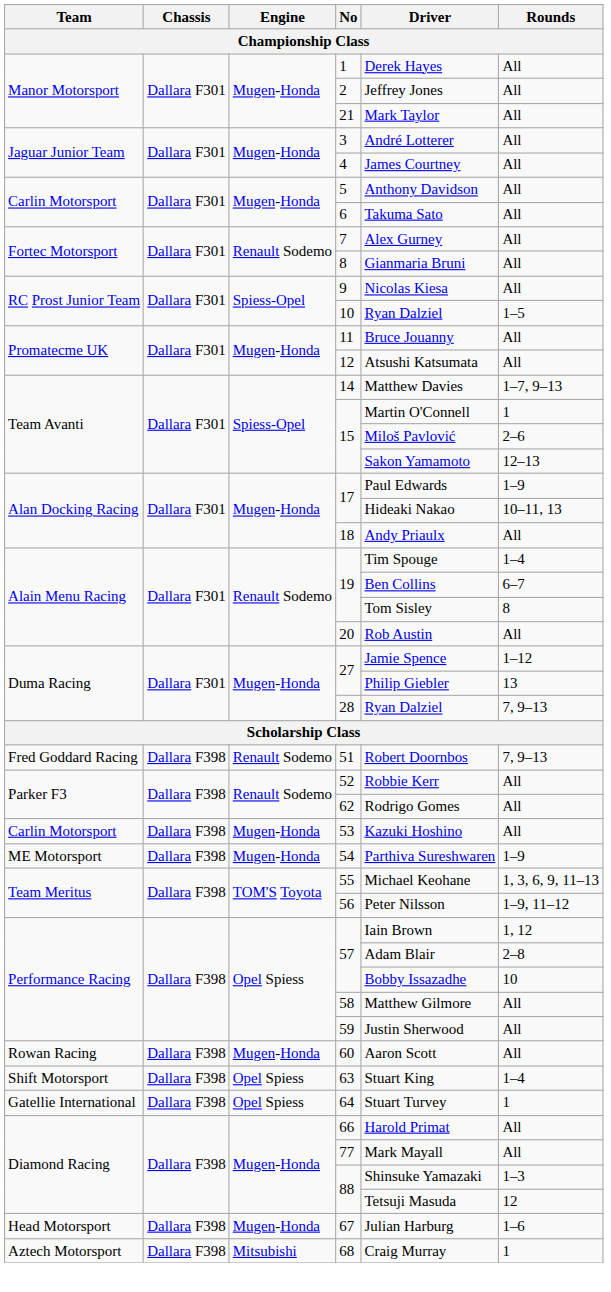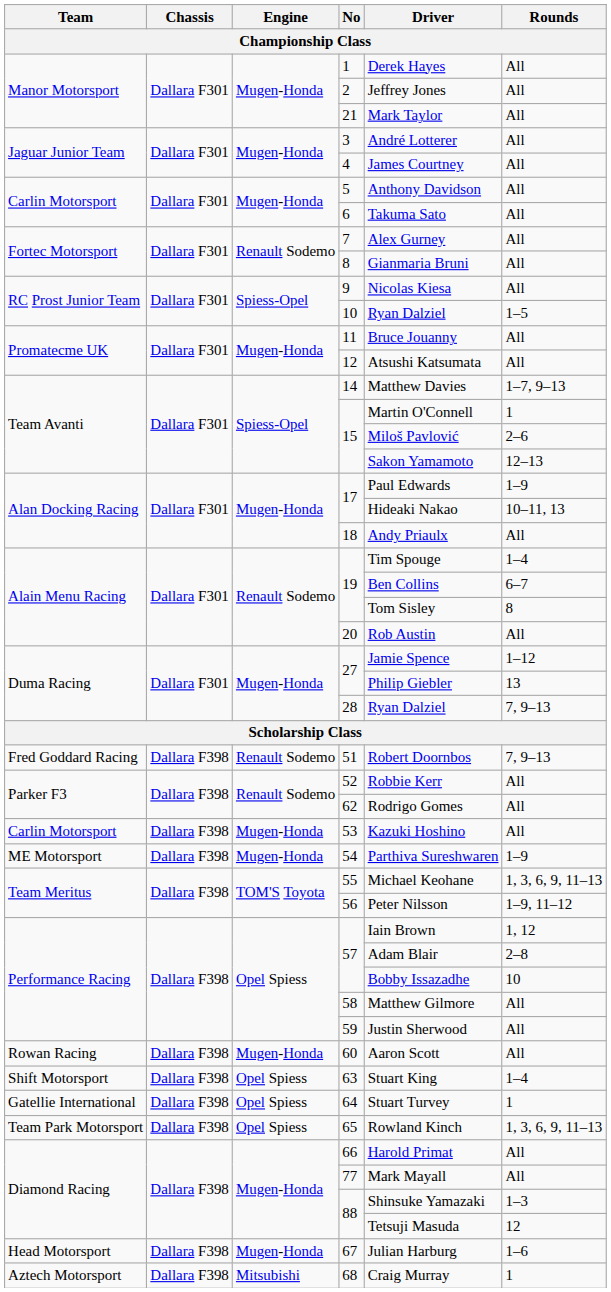 <table class="wikitable" style="font-size: 85%">
 <tr>
 <th>Team</th>
 <th>Chassis</th>
 <th>Engine</th>
 <th>No</th>
 <th>Driver</th>
 <th>Rounds</th>
 </tr>
 <tr>
 <th colspan=6>Championship Class</th>
 </tr>
 <tr>
 <td rowspan=3> <a href='#'>Manor Motorsport</a></td>
 <td rowspan=3><a href='#'>Dallara</a> F301</td>
 <td rowspan=3><a href='#'>Mugen</a>-<a href='#'>Honda</a></td>
 <td>1</td>
 <td> <a href='#'>Derek Hayes</a></td>
 <td>All</td>
 </tr>
 <tr>
 <td>2</td>
 <td> Jeffrey Jones</td>
 <td>All</td>
 </tr>
 <tr>
 <td>21</td>
 <td> <a href='#'>Mark Taylor</a></td>
 <td>All</td>
 </tr>
 <tr>
 <td rowspan=2> <a href='#'>Jaguar Junior Team</a></td>
 <td rowspan=2><a href='#'>Dallara</a> F301</td>
 <td rowspan=2><a href='#'>Mugen</a>-<a href='#'>Honda</a></td>
 <td>3</td>
 <td> <a href='#'>André Lotterer</a></td>
 <td>All</td>
 </tr>
 <tr>
 <td>4</td>
 <td> <a href='#'>James Courtney</a></td>
 <td>All</td>
 </tr>
 <tr>
 <td rowspan=2> <a href='#'>Carlin Motorsport</a></td>
 <td rowspan=2><a href='#'>Dallara</a> F301</td>
 <td rowspan=2><a href='#'>Mugen</a>-<a href='#'>Honda</a></td>
 <td>5</td>
 <td> <a href='#'>Anthony Davidson</a></td>
 <td>All</td>
 </tr>
 <tr>
 <td>6</td>
 <td> <a href='#'>Takuma Sato</a></td>
 <td>All</td>
 </tr>
 <tr>
 <td rowspan=2> <a href='#'>Fortec Motorsport</a></td>
 <td rowspan=2><a href='#'>Dallara</a> F301</td>
 <td rowspan=2 nowrap><a href='#'>Renault</a> Sodemo</td>
 <td>7</td>
 <td> <a href='#'>Alex Gurney</a></td>
 <td>All</td>
 </tr>
 <tr>
 <td>8</td>
 <td> <a href='#'>Gianmaria Bruni</a></td>
 <td>All</td>
 </tr>
 <tr>
 <td rowspan=2> <a href='#'>RC</a> <a href='#'>Prost Junior Team</a></td>
 <td rowspan=2><a href='#'>Dallara</a> F301</td>
 <td rowspan=2><a href='#'>Spiess-Opel</a></td>
 <td>9</td>
 <td> <a href='#'>Nicolas Kiesa</a></td>
 <td>All</td>
 </tr>
 <tr>
 <td>10</td>
 <td> <a href='#'>Ryan Dalziel</a></td>
 <td>1–5</td>
 </tr>
 <tr>
 <td rowspan=2> <a href='#'>Promatecme UK</a></td>
 <td rowspan=2><a href='#'>Dallara</a> F301</td>
 <td rowspan=2><a href='#'>Mugen</a>-<a href='#'>Honda</a></td>
 <td>11</td>
 <td> <a href='#'>Bruce Jouanny</a></td>
 <td>All</td>
 </tr>
 <tr>
 <td>12</td>
 <td> Atsushi Katsumata</td>
 <td>All</td>
 </tr>
 <tr>
 <td rowspan=4> Team Avanti</td>
 <td rowspan=4><a href='#'>Dallara</a> F301</td>
 <td rowspan=4><a href='#'>Spiess-Opel</a></td>
 <td>14</td>
 <td> Matthew Davies</td>
 <td>1–7, 9–13</td>
 </tr>
 <tr>
 <td rowspan=3>15</td>
 <td> Martin O'Connell</td>
 <td>1</td>
 </tr>
 <tr>
 <td> <a href='#'>Miloš Pavlović</a></td>
 <td>2–6</td>
 </tr>
 <tr>
 <td> <a href='#'>Sakon Yamamoto</a></td>
 <td>12–13</td>
 </tr>
 <tr>
 <td rowspan=3> <a href='#'>Alan Docking Racing</a></td>
 <td rowspan=3><a href='#'>Dallara</a> F301</td>
 <td rowspan=3><a href='#'>Mugen</a>-<a href='#'>Honda</a></td>
 <td rowspan=2>17</td>
 <td> Paul Edwards</td>
 <td>1–9</td>
 </tr>
 <tr>
 <td> Hideaki Nakao</td>
 <td>10–11, 13</td>
 </tr>
 <tr>
 <td>18</td>
 <td> <a href='#'>Andy Priaulx</a></td>
 <td>All</td>
 </tr>
 <tr>
 <td rowspan=4> <a href='#'>Alain Menu Racing</a></td>
 <td rowspan=4><a href='#'>Dallara</a> F301</td>
 <td rowspan=4><a href='#'>Renault</a> Sodemo</td>
 <td rowspan=3>19</td>
 <td> Tim Spouge</td>
 <td>1–4</td>
 </tr>
 <tr>
 <td> <a href='#'>Ben Collins</a></td>
 <td>6–7</td>
 </tr>
 <tr>
 <td> Tom Sisley</td>
 <td>8</td>
 </tr>
 <tr>
 <td>20</td>
 <td> <a href='#'>Rob Austin</a></td>
 <td>All</td>
 </tr>
 <tr>
 <td rowspan=3>  Duma Racing</td>
 <td rowspan=3><a href='#'>Dallara</a> F301</td>
 <td rowspan=3><a href='#'>Mugen</a>-<a href='#'>Honda</a></td>
 <td rowspan=2>27</td>
 <td> <a href='#'>Jamie Spence</a></td>
 <td>1–12</td>
 </tr>
 <tr>
 <td> <a href='#'>Philip Giebler</a></td>
 <td>13</td>
 </tr>
 <tr>
 <td>28</td>
 <td> <a href='#'>Ryan Dalziel</a></td>
 <td>7, 9–13</td>
 </tr>
 <tr>
 <th colspan=6>Scholarship Class</th>
 </tr>
 <tr>
 <td> Fred Goddard Racing</td>
 <td><a href='#'>Dallara</a> F398</td>
 <td><a href='#'>Renault</a> Sodemo</td>
 <td>51</td>
 <td> <a href='#'>Robert Doornbos</a></td>
 <td>7, 9–13</td>
 </tr>
 <tr>
 <td rowspan=2> Parker F3</td>
 <td rowspan=2><a href='#'>Dallara</a> F398</td>
 <td rowspan=2><a href='#'>Renault</a> Sodemo</td>
 <td>52</td>
 <td> <a href='#'>Robbie Kerr</a></td>
 <td>All</td>
 </tr>
 <tr>
 <td>62</td>
 <td> Rodrigo Gomes</td>
 <td>All</td>
 </tr>
 <tr>
 <td> <a href='#'>Carlin Motorsport</a></td>
 <td><a href='#'>Dallara</a> F398</td>
 <td><a href='#'>Mugen</a>-<a href='#'>Honda</a></td>
 <td>53</td>
 <td> <a href='#'>Kazuki Hoshino</a></td>
 <td>All</td>
 </tr>
 <tr>
 <td> ME Motorsport</td>
 <td><a href='#'>Dallara</a> F398</td>
 <td><a href='#'>Mugen</a>-<a href='#'>Honda</a></td>
 <td>54</td>
 <td nowrap> <a href='#'>Parthiva Sureshwaren</a></td>
 <td>1–9</td>
 </tr>
 <tr>
 <td rowspan=2> <a href='#'>Team Meritus</a></td>
 <td rowspan=2><a href='#'>Dallara</a> F398</td>
 <td rowspan=2><a href='#'>TOM'S</a> <a href='#'>Toyota</a></td>
 <td>55</td>
 <td> Michael Keohane</td>
 <td nowrap>1, 3, 6, 9, 11–13</td>
 </tr>
 <tr>
 <td>56</td>
 <td> Peter Nilsson</td>
 <td>1–9, 11–12</td>
 </tr>
 <tr>
 <td rowspan=5> <a href='#'>Performance Racing</a></td>
 <td rowspan=5><a href='#'>Dallara</a> F398</td>
 <td rowspan=5><a href='#'>Opel</a> Spiess</td>
 <td rowspan=3>57</td>
 <td> Iain Brown</td>
 <td>1, 12</td>
 </tr>
 <tr>
 <td> Adam Blair</td>
 <td>2–8</td>
 </tr>
 <tr>
 <td> <a href='#'>Bobby Issazadhe</a></td>
 <td>10</td>
 </tr>
 <tr>
 <td>58</td>
 <td> Matthew Gilmore</td>
 <td>All</td>
 </tr>
 <tr>
 <td>59</td>
 <td> Justin Sherwood</td>
 <td>All</td>
 </tr>
 <tr>
 <td> Rowan Racing</td>
 <td><a href='#'>Dallara</a> F398</td>
 <td><a href='#'>Mugen</a>-<a href='#'>Honda</a></td>
 <td>60</td>
 <td> Aaron Scott</td>
 <td>All</td>
 </tr>
 <tr>
 <td> Shift Motorsport</td>
 <td><a href='#'>Dallara</a> F398</td>
 <td><a href='#'>Opel</a> Spiess</td>
 <td>63</td>
 <td> Stuart King</td>
 <td>1–4</td>
 </tr>
 <tr>
 <td> Gatellie International</td>
 <td><a href='#'>Dallara</a> F398</td>
 <td><a href='#'>Opel</a> Spiess</td>
 <td>64</td>
 <td> Stuart Turvey</td>
 <td>1</td>
 </tr>
 <tr>
+<td nowrap> Team Park Motorsport</td>
+<td nowrap><a href='#'>Dallara</a> F398</td>
+<td nowrap><a href='#'>Opel</a> Spiess</td>
+<td>65</td>
+<td> Rowland Kinch</td>
+<td nowrap>1, 3, 6, 9, 11–13</td>
+</tr>
+<tr>
 <td rowspan=4> Diamond Racing</td>
 <td rowspan=4><a href='#'>Dallara</a> F398</td>
 <td rowspan=4><a href='#'>Mugen</a>-<a href='#'>Honda</a></td>
 <td>66</td>
 <td> <a href='#'>Harold Primat</a></td>
 <td>All</td>
 </tr>
 <tr>
 <td>77</td>
 <td> Mark Mayall</td>
 <td>All</td>
 </tr>
 <tr>
 <td rowspan=2>88</td>
 <td> Shinsuke Yamazaki</td>
 <td>1–3</td>
 </tr>
 <tr>
 <td> Tetsuji Masuda</td>
 <td>12</td>
 </tr>
 <tr>
 <td> Head Motorsport</td>
 <td><a href='#'>Dallara</a> F398</td>
 <td><a href='#'>Mugen</a>-<a href='#'>Honda</a></td>
 <td>67</td>
 <td> Julian Harburg</td>
 <td>1–6</td>
 </tr>
 <tr>
 <td> Aztech Motorsport</td>
 <td><a href='#'>Dallara</a> F398</td>
 <td><a href='#'>Mitsubishi</a></td>
 <td>68</td>
 <td> Craig Murray</td>
 <td>1</td>
 </tr>
 </table>
